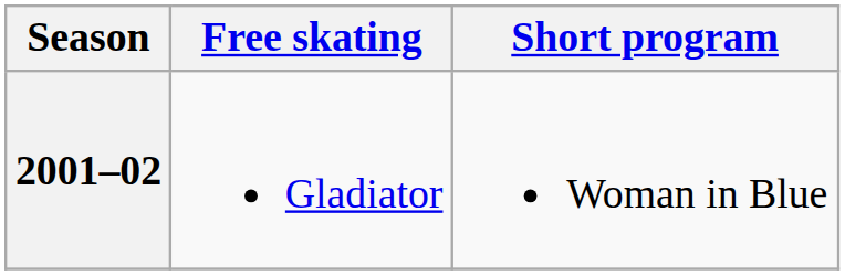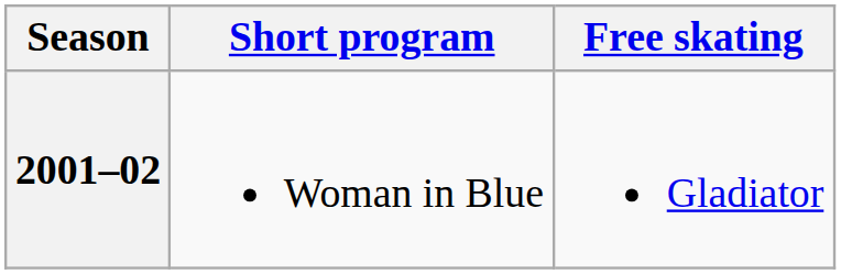 <table class=wikitable style=text-align:center>
 <tr>
 <th>Season</th>
+<th><a href='#'>Short program</a></th>
 <th><a href='#'>Free skating</a></th>
-<th><a href='#'>Short program</a></th>
 </tr>
 <tr>
 <th>2001–02 <br> </th>
+<td><br><ul><li>Woman in Blue</li></ul></td>
 <td><br><ul><li><a href='#'>Gladiator</a> <br></li></ul></td>
-<td><br><ul><li>Woman in Blue</li></ul></td>
 </tr>
 </table>
